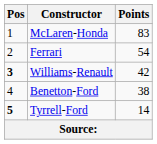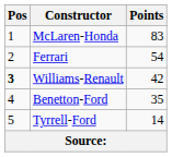 <table class="wikitable" style="font-size: 95%;">
 <tr>
 <th>Pos</th>
 <th>Constructor</th>
 <th>Points</th>
 </tr>
 <tr>
 <td>1</td>
 <td> <a href='#'>McLaren</a>-<a href='#'>Honda</a></td>
 <td align="right">83</td>
 </tr>
 <tr>
 <td>2</td>
 <td> <a href='#'>Ferrari</a></td>
 <td align="right">54</td>
 </tr>
 <tr>
 <td><strong>3</strong></td>
 <td> <a href='#'>Williams</a>-<a href='#'>Renault</a></td>
 <td align="right">42</td>
 </tr>
 <tr>
 <td>4</td>
 <td> <a href='#'>Benetton</a>-<a href='#'>Ford</a></td>
-<td align="right">38</td>
+<td align="right">35</td>
 </tr>
 <tr>
-<td><strong>5</strong></td>
+<td>5</td>
 <td> <a href='#'>Tyrrell</a>-<a href='#'>Ford</a></td>
 <td align="right">14</td>
 </tr>
 <tr>
 <th colspan=4>Source:</th>
 </tr>
 </table>
